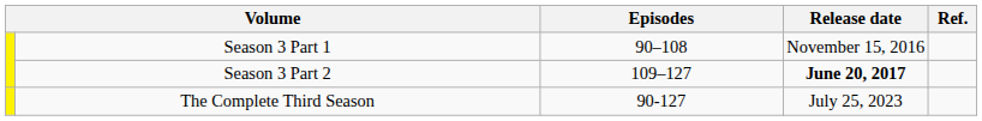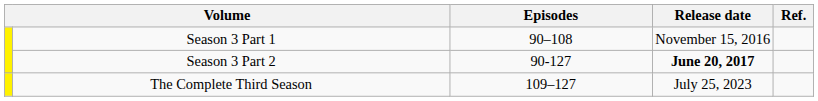 <table class="wikitable" style="text-align: center;">
 <tr>
 <th colspan="2">Volume</th>
 <th width="25%">Episodes</th>
 <th width="15%">Release date</th>
 <th width="5%">Ref.</th>
 </tr>
 <tr>
 <td rowspan="2" width="1%" style="background: #FFF200;"></td>
 <td>Season 3 Part 1</td>
 <td>90–108</td>
 <td>November 15, 2016</td>
 <td></td>
 </tr>
 <tr>
 <td>Season 3 Part 2</td>
-<td>109–127</td>
+<td>90-127</td>
 <td><strong>June 20, 2017</strong></td>
 <td></td>
 </tr>
 <tr>
 <td rowspan="1" width="1%" style="background: #FFF200;"></td>
 <td>The Complete Third Season</td>
-<td>90-127</td>
+<td>109–127</td>
 <td>July 25, 2023</td>
 <td></td>
 </tr>
 </table>
